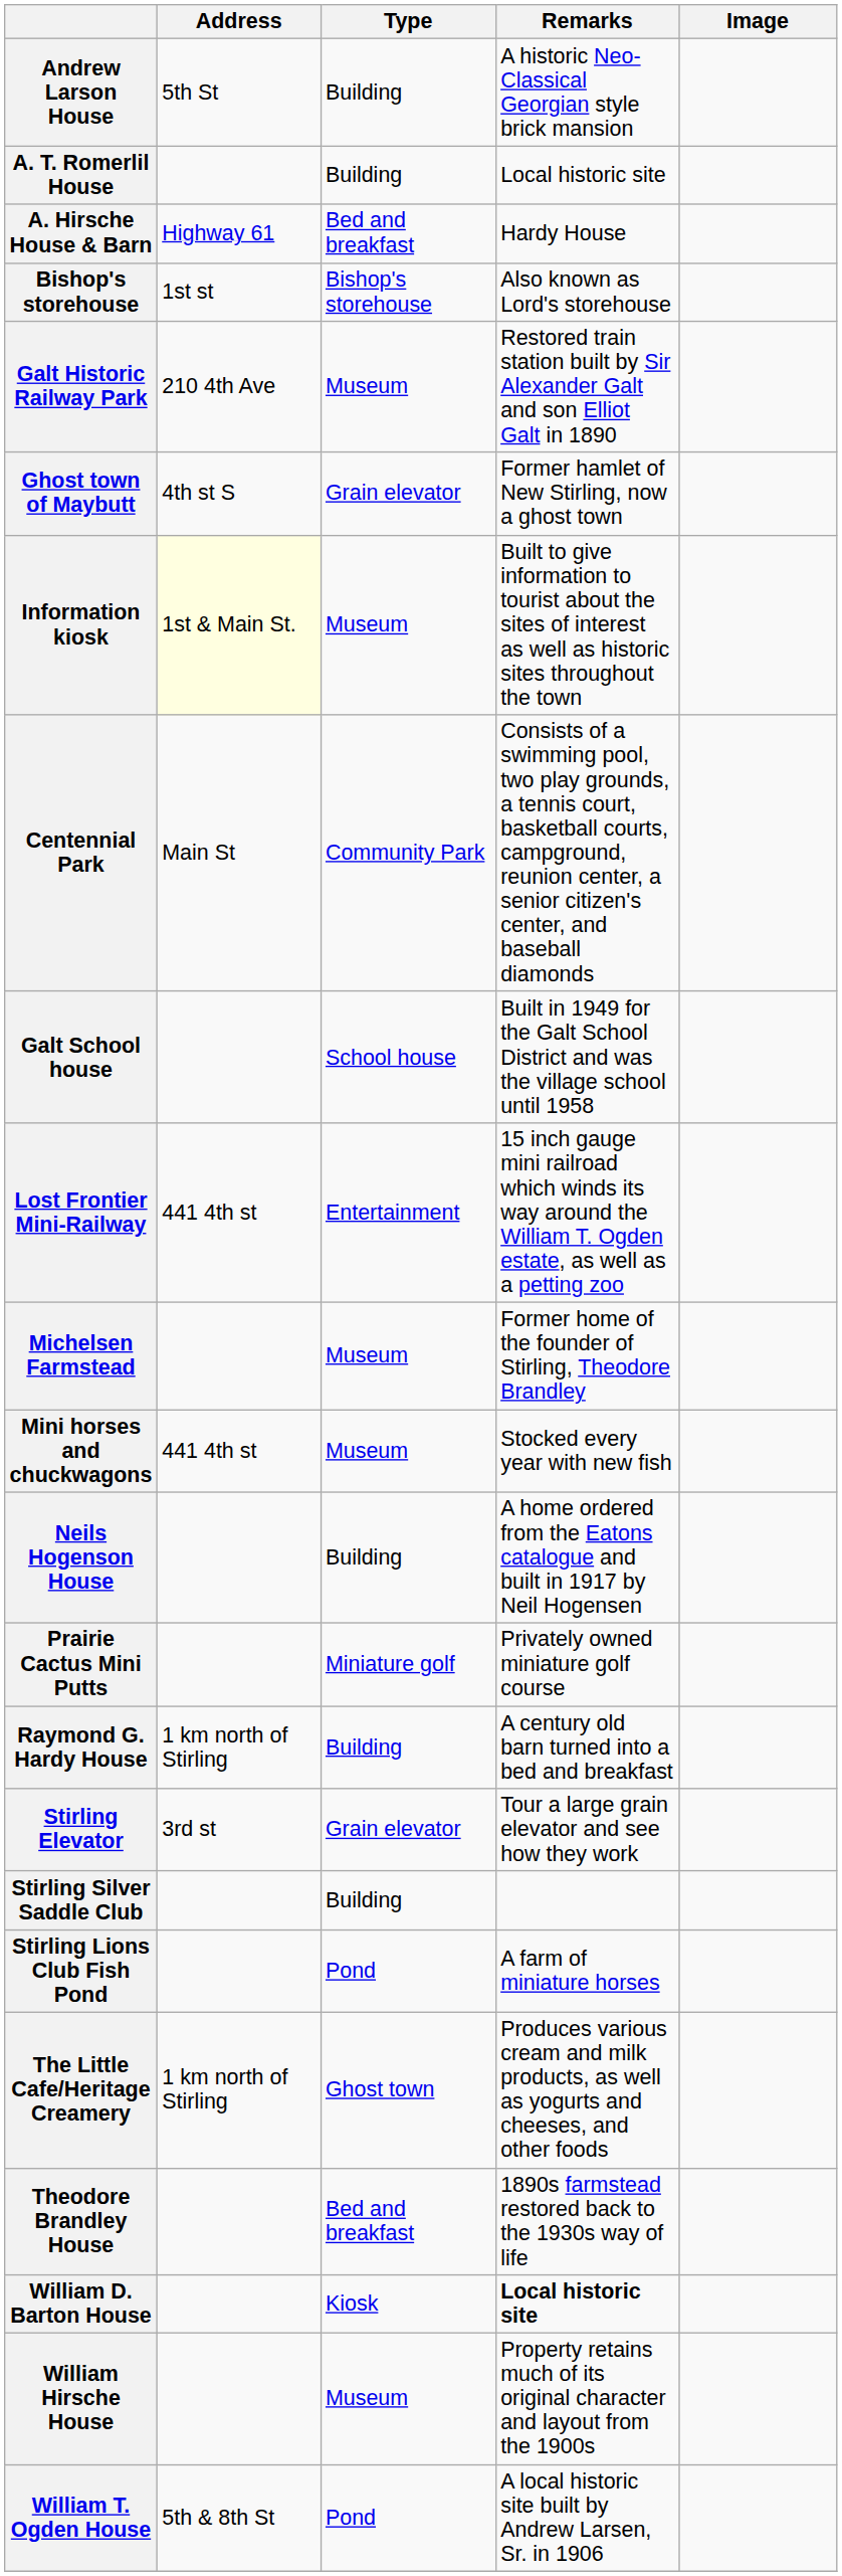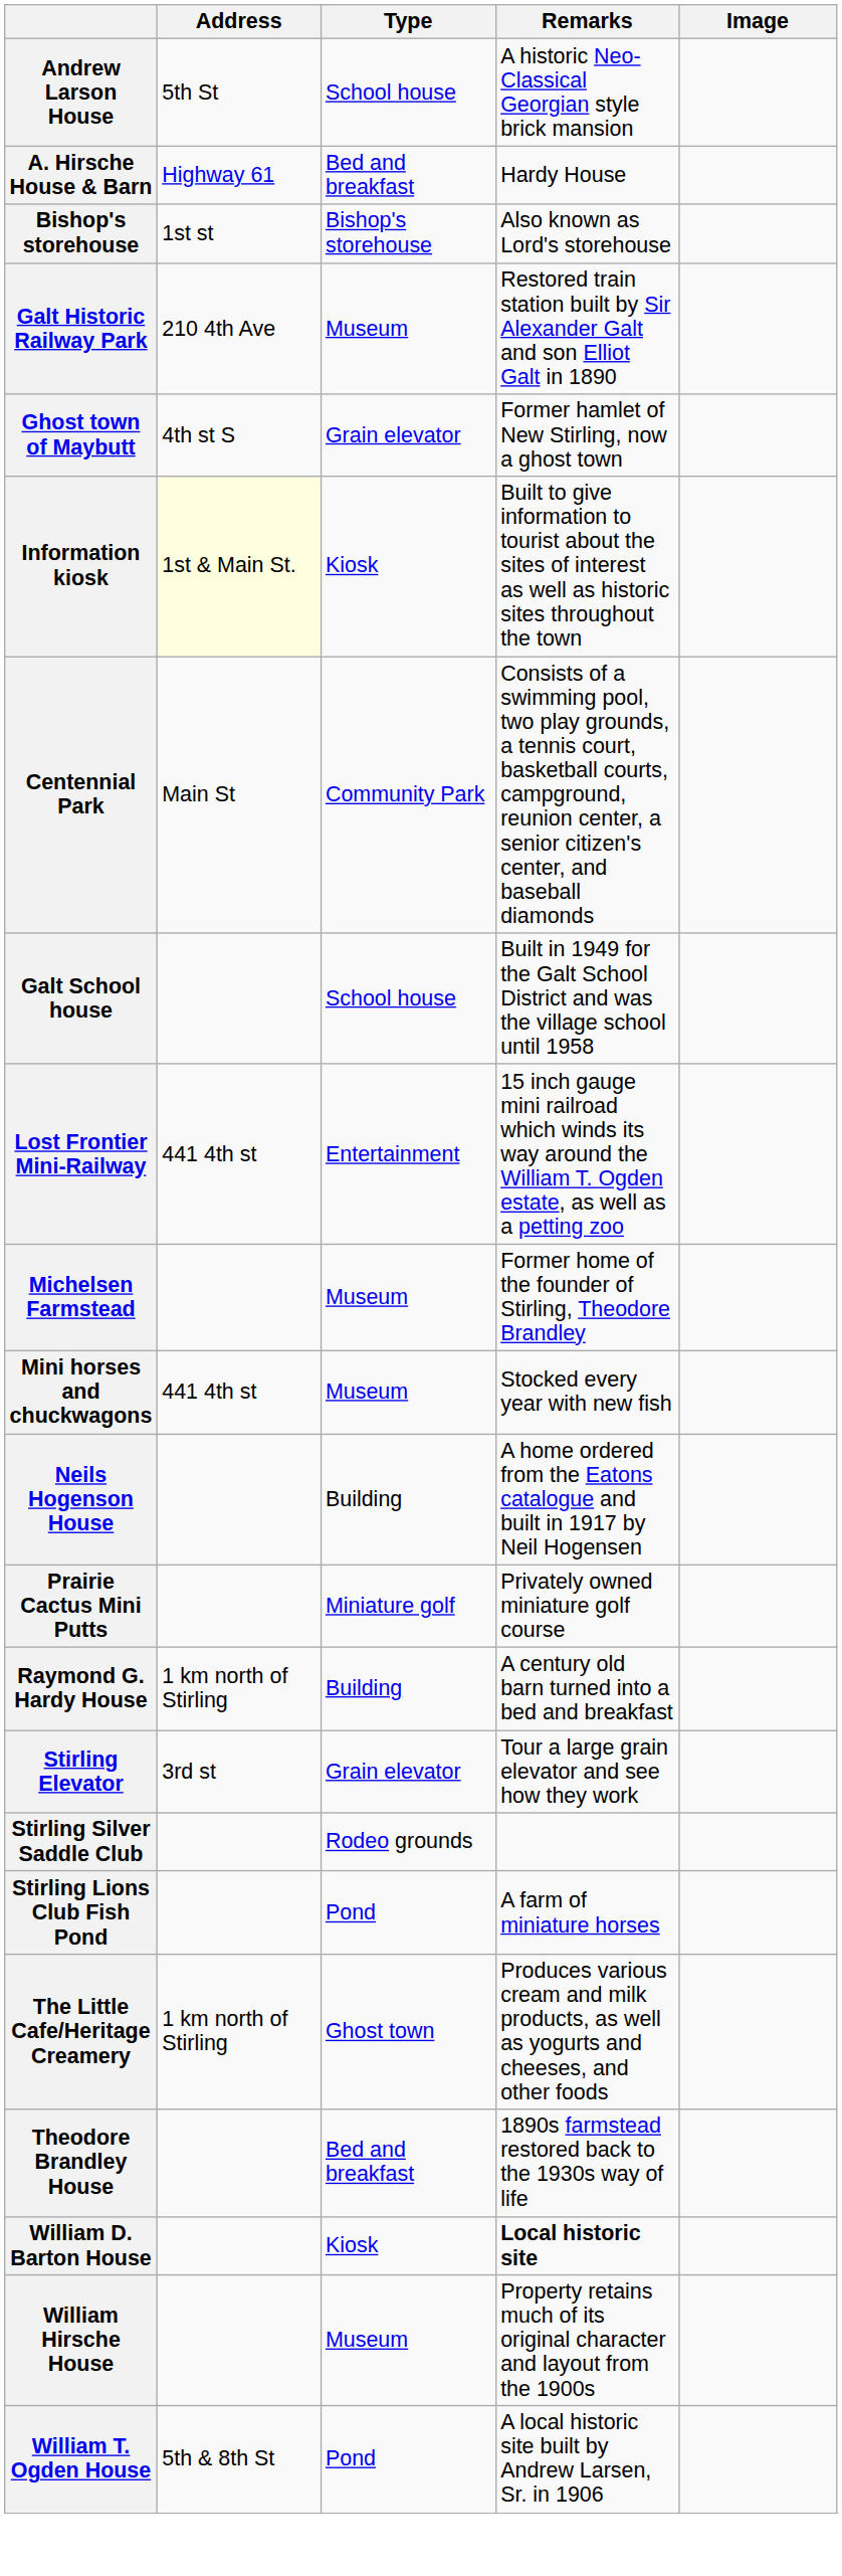 <table class="wikitable sortable" width=70%>
 <tr>
 <th></th>
 <th width="130px">Address</th>
 <th width="130px">Type</th>
 <th width="140px">Remarks</th>
 <th width="130px">Image</th>
 </tr>
 <tr>
 <th>Andrew Larson House</th>
 <td>5th St</td>
-<td>Building</td>
+<td><a href='#'>School house</a></td>
 <td>A historic <a href='#'>Neo-Classical</a> <a href='#'>Georgian</a> style brick mansion</td>
-<td></td>
-</tr>
-<tr>
-<th>A. T. Romerlil House</th>
-<td></td>
-<td>Building</td>
-<td>Local historic site</td>
 <td></td>
 </tr>
 <tr>
 <th>A. Hirsche House & Barn</th>
 <td><a href='#'>Highway 61</a></td>
 <td><a href='#'>Bed and breakfast</a></td>
 <td>Hardy House</td>
 <td></td>
 </tr>
 <tr>
 <th>Bishop's storehouse</th>
 <td>1st st</td>
 <td><a href='#'>Bishop's storehouse</a></td>
 <td>Also known as Lord's storehouse</td>
 <td></td>
 </tr>
 <tr>
 <th><a href='#'>Galt Historic Railway Park</a></th>
 <td>210 4th Ave</td>
 <td><a href='#'>Museum</a></td>
 <td>Restored train station built by <a href='#'>Sir Alexander Galt</a> and son <a href='#'>Elliot Galt</a> in 1890</td>
 <td></td>
 </tr>
 <tr>
 <th><a href='#'>Ghost town of Maybutt</a></th>
 <td>4th st S</td>
 <td><a href='#'>Grain elevator</a></td>
 <td>Former hamlet of New Stirling, now a ghost town</td>
 <td></td>
 </tr>
 <tr>
 <th>Information kiosk</th>
 <td style="background: lightyellow;">1st & Main St.</td>
-<td><a href='#'>Museum</a></td>
+<td><a href='#'>Kiosk</a></td>
 <td>Built to give information to tourist about the sites of interest as well as historic sites throughout the town</td>
 <td></td>
 </tr>
 <tr>
 <th>Centennial Park</th>
 <td>Main St</td>
 <td><a href='#'>Community Park</a></td>
 <td>Consists of a swimming pool, two play grounds, a tennis court, basketball courts, campground, reunion center, a senior citizen's center, and baseball diamonds</td>
 <td></td>
 </tr>
 <tr>
 <th>Galt School house</th>
 <td></td>
 <td><a href='#'>School house</a></td>
 <td>Built in 1949 for the Galt School District and was the village school until 1958</td>
 <td></td>
 </tr>
 <tr>
 <th><a href='#'>Lost Frontier Mini-Railway</a></th>
 <td>441 4th st</td>
 <td><a href='#'>Entertainment</a></td>
 <td>15 inch gauge mini railroad which winds its way around the <a href='#'>William T. Ogden estate</a>, as well as a <a href='#'>petting zoo</a></td>
 <td></td>
 </tr>
 <tr>
 <th><a href='#'>Michelsen Farmstead</a></th>
 <td></td>
 <td><a href='#'>Museum</a></td>
 <td>Former home of the founder of Stirling, <a href='#'>Theodore Brandley</a></td>
 <td></td>
 </tr>
 <tr>
 <th>Mini horses and chuckwagons</th>
 <td>441 4th st</td>
 <td><a href='#'>Museum</a></td>
 <td>Stocked every year with new fish</td>
 <td></td>
 </tr>
 <tr>
 <th><a href='#'>Neils Hogenson House</a></th>
 <td></td>
 <td>Building</td>
 <td>A home ordered from the <a href='#'>Eatons catalogue</a> and built in 1917 by Neil Hogensen</td>
 <td></td>
 </tr>
 <tr>
 <th>Prairie Cactus Mini Putts</th>
 <td></td>
 <td><a href='#'>Miniature golf</a></td>
 <td>Privately owned miniature golf course</td>
 <td></td>
 </tr>
 <tr>
 <th>Raymond G. Hardy House</th>
 <td>1 km north of Stirling</td>
 <td><a href='#'>Building</a></td>
 <td>A century old barn turned into a bed and breakfast</td>
 <td></td>
 </tr>
 <tr>
 <th><a href='#'>Stirling Elevator</a></th>
 <td>3rd st</td>
 <td><a href='#'>Grain elevator</a></td>
 <td>Tour a large grain elevator and see how they work</td>
 <td></td>
 </tr>
 <tr>
 <th>Stirling Silver Saddle Club</th>
 <td></td>
-<td>Building</td>
+<td><a href='#'>Rodeo</a> grounds</td>
 <td></td>
 <td></td>
 </tr>
 <tr>
 <th>Stirling Lions Club Fish Pond</th>
 <td></td>
 <td><a href='#'>Pond</a></td>
 <td>A farm of <a href='#'>miniature horses</a></td>
 <td></td>
 </tr>
 <tr>
 <th>The Little Cafe/Heritage Creamery</th>
 <td>1 km north of Stirling</td>
 <td><a href='#'>Ghost town</a></td>
 <td>Produces various cream and milk products, as well as yogurts and cheeses, and other foods</td>
 <td></td>
 </tr>
 <tr>
 <th>Theodore Brandley House</th>
 <td></td>
 <td><a href='#'>Bed and breakfast</a></td>
 <td>1890s <a href='#'>farmstead</a> restored back to the 1930s way of life</td>
 <td></td>
 </tr>
 <tr>
 <th>William D. Barton House</th>
 <td></td>
 <td><a href='#'>Kiosk</a></td>
 <td><strong>Local historic site</strong></td>
 <td></td>
 </tr>
 <tr>
 <th>William Hirsche House</th>
 <td></td>
 <td><a href='#'>Museum</a></td>
 <td>Property retains much of its original character and layout from the 1900s</td>
 <td></td>
 </tr>
 <tr>
 <th><a href='#'>William T. Ogden House</a></th>
 <td>5th & 8th St</td>
 <td><a href='#'>Pond</a></td>
 <td>A local historic site built by Andrew Larsen, Sr. in 1906</td>
 <td></td>
 </tr>
 <tr>
 </tr>
 </table>
